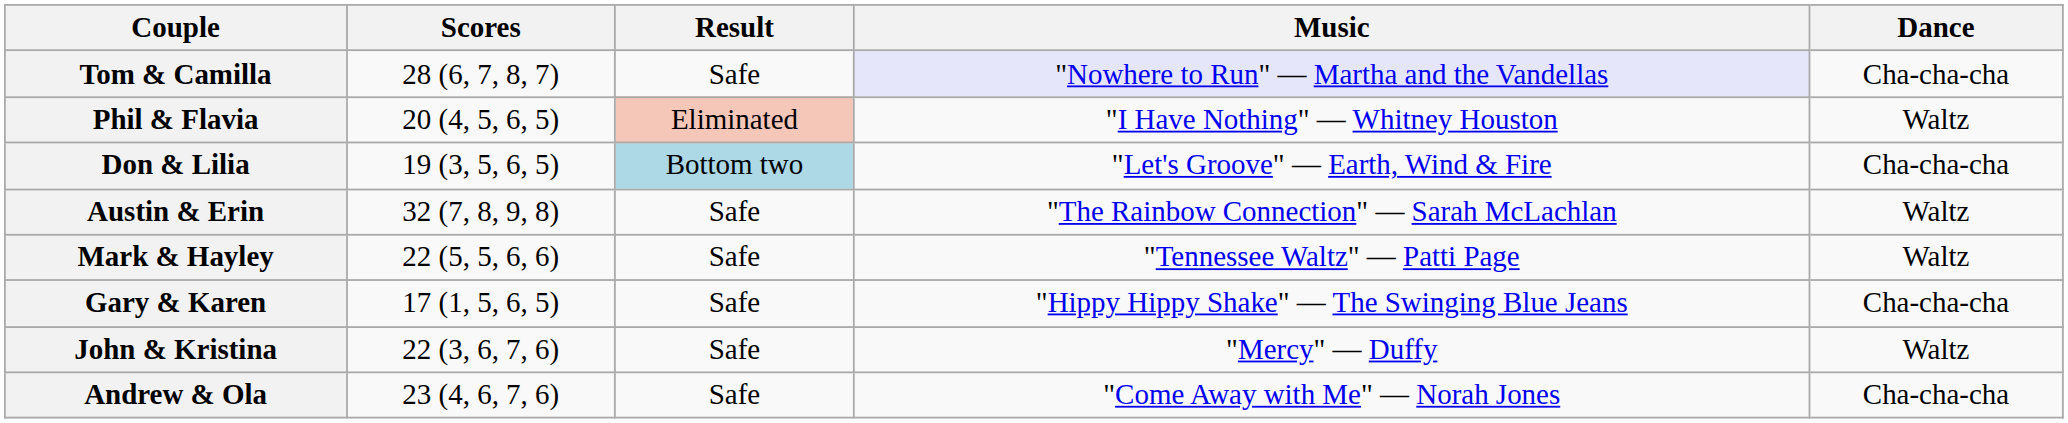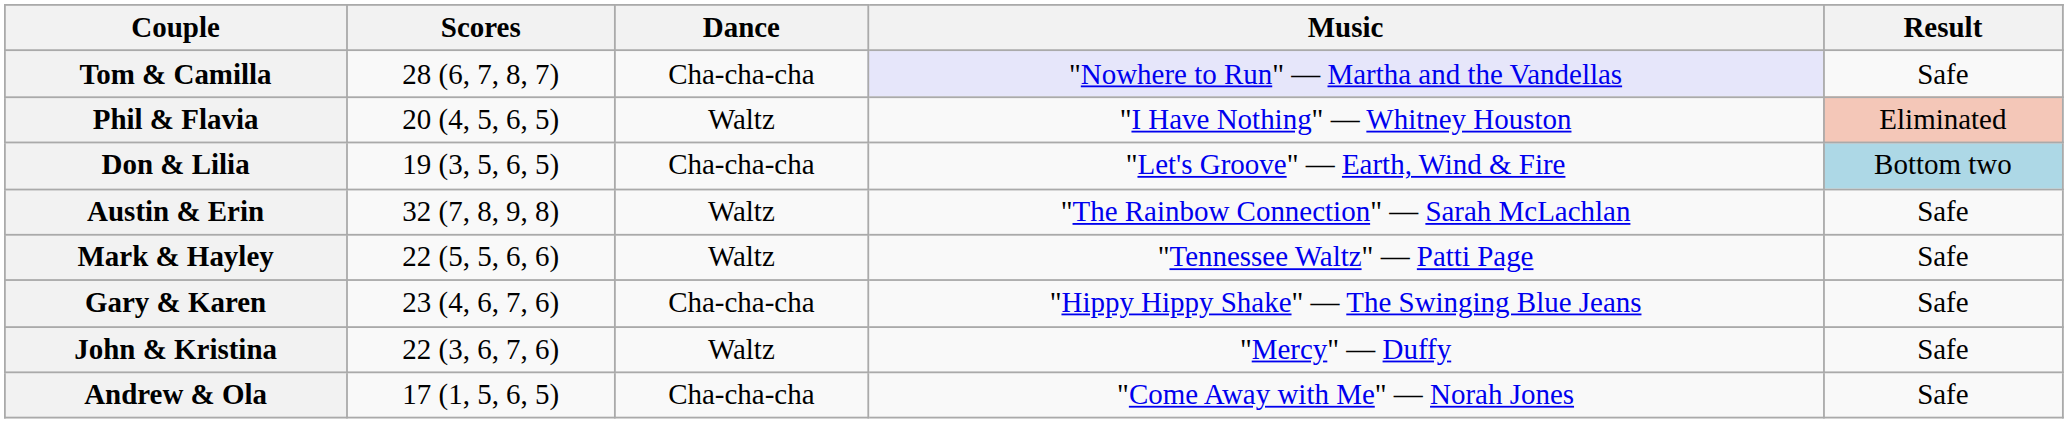 <table class="wikitable sortable" style="text-align:center; width:90%">
 <tr>
 <th scope="col">Couple</th>
 <th scope="col">Scores</th>
+<th scope="col" class="unsortable">Dance</th>
+<th scope="col" class="unsortable">Music</th>
 <th scope="col" class="unsortable">Result</th>
-<th scope="col" class="unsortable">Music</th>
-<th scope="col" class="unsortable">Dance</th>
 </tr>
 <tr>
 <th scope="row">Tom & Camilla</th>
 <td>28 (6, 7, 8, 7)</td>
+<td>Cha-cha-cha</td>
+<td style="background: lavender;">"<a href='#'>Nowhere to Run</a>" — <a href='#'>Martha and the Vandellas</a></td>
 <td>Safe</td>
-<td style="background: lavender;">"<a href='#'>Nowhere to Run</a>" — <a href='#'>Martha and the Vandellas</a></td>
-<td>Cha-cha-cha</td>
 </tr>
 <tr>
 <th scope="row">Phil & Flavia</th>
 <td>20 (4, 5, 6, 5)</td>
+<td>Waltz</td>
+<td>"<a href='#'>I Have Nothing</a>" — <a href='#'>Whitney Houston</a></td>
 <td bgcolor="f4c7b8">Eliminated</td>
-<td>"<a href='#'>I Have Nothing</a>" — <a href='#'>Whitney Houston</a></td>
-<td>Waltz</td>
 </tr>
 <tr>
 <th scope="row">Don & Lilia</th>
 <td>19 (3, 5, 6, 5)</td>
+<td>Cha-cha-cha</td>
+<td>"<a href='#'>Let's Groove</a>" — <a href='#'>Earth, Wind & Fire</a></td>
 <td bgcolor="lightblue">Bottom two</td>
-<td>"<a href='#'>Let's Groove</a>" — <a href='#'>Earth, Wind & Fire</a></td>
-<td>Cha-cha-cha</td>
 </tr>
 <tr>
 <th scope="row">Austin & Erin</th>
 <td>32 (7, 8, 9, 8)</td>
+<td>Waltz</td>
+<td>"<a href='#'>The Rainbow Connection</a>" — <a href='#'>Sarah McLachlan</a></td>
 <td>Safe</td>
-<td>"<a href='#'>The Rainbow Connection</a>" — <a href='#'>Sarah McLachlan</a></td>
-<td>Waltz</td>
 </tr>
 <tr>
 <th scope="row">Mark & Hayley</th>
 <td>22 (5, 5, 6, 6)</td>
+<td>Waltz</td>
+<td>"<a href='#'>Tennessee Waltz</a>" — <a href='#'>Patti Page</a></td>
 <td>Safe</td>
-<td>"<a href='#'>Tennessee Waltz</a>" — <a href='#'>Patti Page</a></td>
-<td>Waltz</td>
 </tr>
 <tr>
 <th scope="row">Gary & Karen</th>
-<td>17 (1, 5, 6, 5)</td>
+<td>23 (4, 6, 7, 6)</td>
+<td>Cha-cha-cha</td>
+<td>"<a href='#'>Hippy Hippy Shake</a>" — <a href='#'>The Swinging Blue Jeans</a></td>
 <td>Safe</td>
-<td>"<a href='#'>Hippy Hippy Shake</a>" — <a href='#'>The Swinging Blue Jeans</a></td>
-<td>Cha-cha-cha</td>
 </tr>
 <tr>
 <th scope="row">John & Kristina</th>
 <td>22 (3, 6, 7, 6)</td>
+<td>Waltz</td>
+<td>"<a href='#'>Mercy</a>" — <a href='#'>Duffy</a></td>
 <td>Safe</td>
-<td>"<a href='#'>Mercy</a>" — <a href='#'>Duffy</a></td>
-<td>Waltz</td>
 </tr>
 <tr>
 <th scope="row">Andrew & Ola</th>
-<td>23 (4, 6, 7, 6)</td>
+<td>17 (1, 5, 6, 5)</td>
+<td>Cha-cha-cha</td>
+<td>"<a href='#'>Come Away with Me</a>" — <a href='#'>Norah Jones</a></td>
 <td>Safe</td>
-<td>"<a href='#'>Come Away with Me</a>" — <a href='#'>Norah Jones</a></td>
-<td>Cha-cha-cha</td>
 </tr>
 </table>
